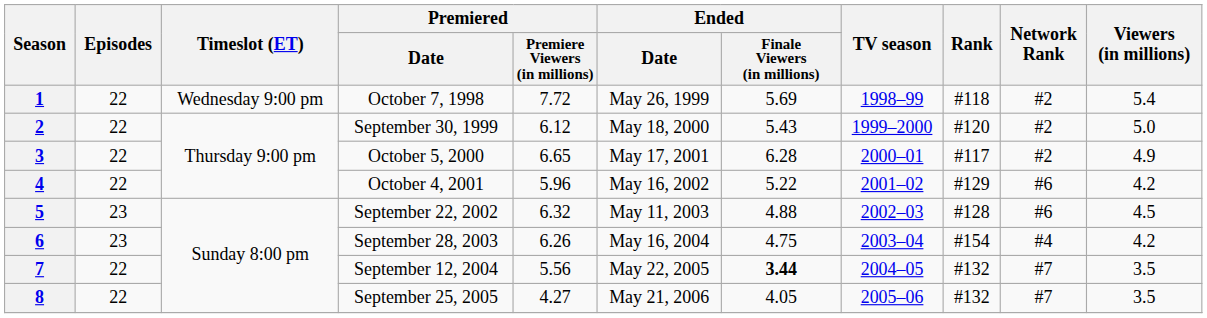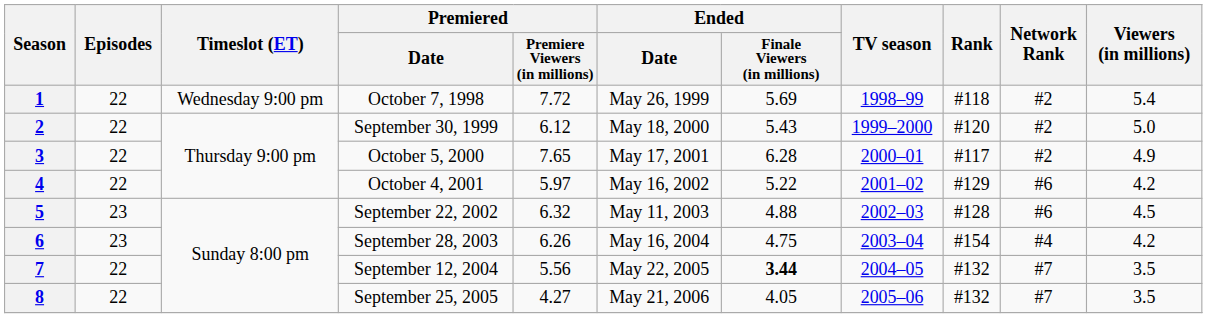 <table class="wikitable" style="text-align:center">
 <tr>
 <th rowspan="2">Season</th>
 <th rowspan="2">Episodes</th>
 <th rowspan="2">Timeslot (<a href='#'>ET</a>)</th>
 <th colspan="2">Premiered</th>
 <th colspan="2">Ended</th>
 <th rowspan="2">TV season</th>
 <th rowspan="2">Rank</th>
 <th rowspan="2">Network<br>Rank</th>
 <th rowspan="2">Viewers<br>(in millions)</th>
 </tr>
 <tr>
 <th>Date</th>
 <th style="width:7%; font-size:smaller; line-height:100%;" span>Premiere<br>Viewers<br>(in millions)</th>
 <th>Date</th>
 <th style="width:10%; font-size:smaller; line-height:100%;" span>Finale<br>Viewers<br>(in millions)</th>
 </tr>
 <tr>
 <th><a href='#'>1</a></th>
 <td>22</td>
 <td>Wednesday 9:00 pm</td>
 <td>October 7, 1998</td>
 <td>7.72</td>
 <td>May 26, 1999</td>
 <td>5.69</td>
 <td><a href='#'>1998–99</a></td>
 <td>#118</td>
 <td>#2</td>
 <td>5.4</td>
 </tr>
 <tr>
 <th><a href='#'>2</a></th>
 <td>22</td>
 <td rowspan="3">Thursday 9:00 pm</td>
 <td>September 30, 1999</td>
 <td>6.12</td>
 <td>May 18, 2000</td>
 <td>5.43</td>
 <td><a href='#'>1999–2000</a></td>
 <td>#120</td>
 <td>#2</td>
 <td>5.0</td>
 </tr>
 <tr>
 <th><a href='#'>3</a></th>
 <td>22</td>
 <td>October 5, 2000</td>
-<td>6.65</td>
+<td>7.65</td>
 <td>May 17, 2001</td>
 <td>6.28</td>
 <td><a href='#'>2000–01</a></td>
 <td>#117</td>
 <td>#2</td>
 <td>4.9</td>
 </tr>
 <tr>
 <th><a href='#'>4</a></th>
 <td>22</td>
 <td>October 4, 2001</td>
-<td>5.96</td>
+<td>5.97</td>
 <td>May 16, 2002</td>
 <td>5.22</td>
 <td><a href='#'>2001–02</a></td>
 <td>#129</td>
 <td>#6</td>
 <td>4.2</td>
 </tr>
 <tr>
 <th><a href='#'>5</a></th>
 <td>23</td>
 <td rowspan="4">Sunday 8:00 pm</td>
 <td>September 22, 2002</td>
 <td>6.32</td>
 <td>May 11, 2003</td>
 <td>4.88</td>
 <td><a href='#'>2002–03</a></td>
 <td>#128</td>
 <td>#6</td>
 <td>4.5</td>
 </tr>
 <tr>
 <th><a href='#'>6</a></th>
 <td>23</td>
 <td>September 28, 2003</td>
 <td>6.26</td>
 <td>May 16, 2004</td>
 <td>4.75</td>
 <td><a href='#'>2003–04</a></td>
 <td>#154</td>
 <td>#4</td>
 <td>4.2</td>
 </tr>
 <tr>
 <th><a href='#'>7</a></th>
 <td>22</td>
 <td>September 12, 2004</td>
 <td>5.56</td>
 <td>May 22, 2005</td>
 <td><strong>3.44</strong></td>
 <td><a href='#'>2004–05</a></td>
 <td>#132</td>
 <td>#7</td>
 <td>3.5</td>
 </tr>
 <tr>
 <th><a href='#'>8</a></th>
 <td>22</td>
 <td>September 25, 2005</td>
 <td>4.27</td>
 <td>May 21, 2006</td>
 <td>4.05</td>
 <td><a href='#'>2005–06</a></td>
 <td>#132</td>
 <td>#7</td>
 <td>3.5</td>
 </tr>
 <tr>
 </tr>
 </table>
